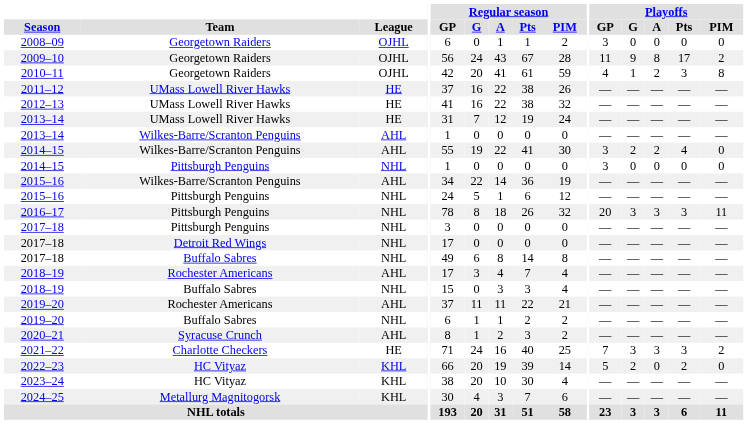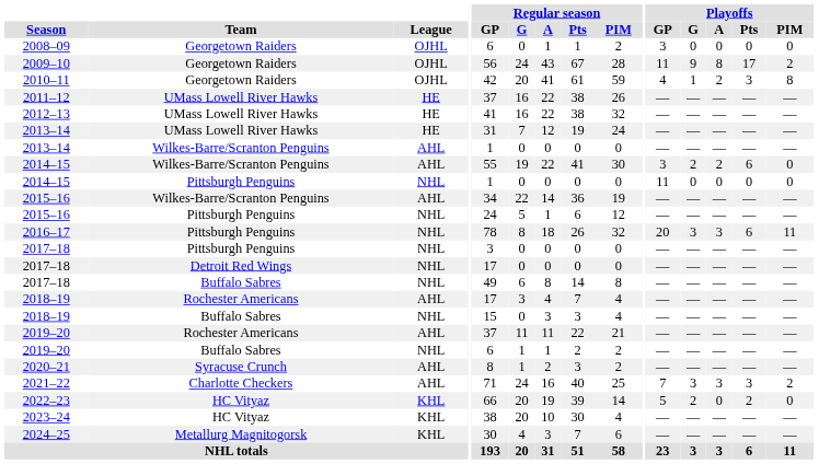 <table border="0" cellpadding="1" cellspacing="0" style="text-align:center; width:60em">
 <tr bgcolor="#e0e0e0">
 <th colspan="3" bgcolor="#ffffff"></th>
 <th rowspan="101" bgcolor="#ffffff"></th>
 <th colspan="5"><a href='#'>Regular season</a></th>
 <th rowspan="101" bgcolor="#ffffff"></th>
 <th colspan="5"><a href='#'>Playoffs</a></th>
 </tr>
 <tr bgcolor="#e0e0e0">
 <th><a href='#'>Season</a></th>
 <th>Team</th>
 <th>League</th>
 <th>GP</th>
 <th><a href='#'>G</a></th>
 <th><a href='#'>A</a></th>
 <th><a href='#'>Pts</a></th>
 <th><a href='#'>PIM</a></th>
 <th>GP</th>
 <th>G</th>
 <th>A</th>
 <th>Pts</th>
 <th>PIM</th>
 </tr>
 <tr ALIGN="centre">
 <td><a href='#'>2008–09</a></td>
 <td><a href='#'>Georgetown Raiders</a></td>
 <td><a href='#'>OJHL</a></td>
 <td>6</td>
 <td>0</td>
 <td>1</td>
 <td>1</td>
 <td>2</td>
 <td>3</td>
 <td>0</td>
 <td>0</td>
 <td>0</td>
 <td>0</td>
 </tr>
 <tr ALIGN="centre" bgcolor="#f0f0f0">
 <td><a href='#'>2009–10</a></td>
 <td>Georgetown Raiders</td>
 <td>OJHL</td>
 <td>56</td>
 <td>24</td>
 <td>43</td>
 <td>67</td>
 <td>28</td>
 <td>11</td>
 <td>9</td>
 <td>8</td>
 <td>17</td>
 <td>2</td>
 </tr>
 <tr ALIGN="centre">
 <td><a href='#'>2010–11</a></td>
 <td>Georgetown Raiders</td>
 <td>OJHL</td>
 <td>42</td>
 <td>20</td>
 <td>41</td>
 <td>61</td>
 <td>59</td>
 <td>4</td>
 <td>1</td>
 <td>2</td>
 <td>3</td>
 <td>8</td>
 </tr>
 <tr ALIGN="centre" bgcolor="#f0f0f0">
 <td><a href='#'>2011–12</a></td>
 <td><a href='#'>UMass Lowell River Hawks</a></td>
 <td><a href='#'>HE</a></td>
 <td>37</td>
 <td>16</td>
 <td>22</td>
 <td>38</td>
 <td>26</td>
 <td>—</td>
 <td>—</td>
 <td>—</td>
 <td>—</td>
 <td>—</td>
 </tr>
 <tr ALIGN="centre">
 <td><a href='#'>2012–13</a></td>
 <td>UMass Lowell River Hawks</td>
 <td>HE</td>
 <td>41</td>
 <td>16</td>
 <td>22</td>
 <td>38</td>
 <td>32</td>
 <td>—</td>
 <td>—</td>
 <td>—</td>
 <td>—</td>
 <td>—</td>
 </tr>
 <tr ALIGN="centre" bgcolor="#f0f0f0">
 <td><a href='#'>2013–14</a></td>
 <td>UMass Lowell River Hawks</td>
 <td>HE</td>
 <td>31</td>
 <td>7</td>
 <td>12</td>
 <td>19</td>
 <td>24</td>
 <td>—</td>
 <td>—</td>
 <td>—</td>
 <td>—</td>
 <td>—</td>
 </tr>
 <tr ALIGN="centre">
 <td><a href='#'>2013–14</a></td>
 <td><a href='#'>Wilkes-Barre/Scranton Penguins</a></td>
 <td><a href='#'>AHL</a></td>
 <td>1</td>
 <td>0</td>
 <td>0</td>
 <td>0</td>
 <td>0</td>
 <td>—</td>
 <td>—</td>
 <td>—</td>
 <td>—</td>
 <td>—</td>
 </tr>
 <tr ALIGN="centre" bgcolor="#f0f0f0">
 <td><a href='#'>2014–15</a></td>
 <td>Wilkes-Barre/Scranton Penguins</td>
 <td>AHL</td>
 <td>55</td>
 <td>19</td>
 <td>22</td>
 <td>41</td>
 <td>30</td>
 <td>3</td>
 <td>2</td>
 <td>2</td>
-<td>4</td>
+<td>6</td>
 <td>0</td>
 </tr>
 <tr ALIGN="centre">
 <td><a href='#'>2014–15</a></td>
 <td><a href='#'>Pittsburgh Penguins</a></td>
 <td><a href='#'>NHL</a></td>
 <td>1</td>
 <td>0</td>
 <td>0</td>
 <td>0</td>
 <td>0</td>
-<td>3</td>
+<td>11</td>
 <td>0</td>
 <td>0</td>
 <td>0</td>
 <td>0</td>
 </tr>
 <tr ALIGN="centre" bgcolor="#f0f0f0">
 <td><a href='#'>2015–16</a></td>
 <td>Wilkes-Barre/Scranton Penguins</td>
 <td>AHL</td>
 <td>34</td>
 <td>22</td>
 <td>14</td>
 <td>36</td>
 <td>19</td>
 <td>—</td>
 <td>—</td>
 <td>—</td>
 <td>—</td>
 <td>—</td>
 </tr>
 <tr ALIGN="centre">
 <td><a href='#'>2015–16</a></td>
 <td>Pittsburgh Penguins</td>
 <td>NHL</td>
 <td>24</td>
 <td>5</td>
 <td>1</td>
 <td>6</td>
 <td>12</td>
 <td>—</td>
 <td>—</td>
 <td>—</td>
 <td>—</td>
 <td>—</td>
 </tr>
 <tr ALIGN="centre" bgcolor="#f0f0f0">
 <td><a href='#'>2016–17</a></td>
 <td>Pittsburgh Penguins</td>
 <td>NHL</td>
 <td>78</td>
 <td>8</td>
 <td>18</td>
 <td>26</td>
 <td>32</td>
 <td>20</td>
 <td>3</td>
 <td>3</td>
-<td>3</td>
+<td>6</td>
 <td>11</td>
 </tr>
 <tr ALIGN="centre">
 <td><a href='#'>2017–18</a></td>
 <td>Pittsburgh Penguins</td>
 <td>NHL</td>
 <td>3</td>
 <td>0</td>
 <td>0</td>
 <td>0</td>
 <td>0</td>
 <td>—</td>
 <td>—</td>
 <td>—</td>
 <td>—</td>
 <td>—</td>
 </tr>
 <tr ALIGN="centre" bgcolor="#f0f0f0">
 <td>2017–18</td>
 <td><a href='#'>Detroit Red Wings</a></td>
 <td>NHL</td>
 <td>17</td>
 <td>0</td>
 <td>0</td>
 <td>0</td>
 <td>0</td>
 <td>—</td>
 <td>—</td>
 <td>—</td>
 <td>—</td>
 <td>—</td>
 </tr>
 <tr ALIGN="centre">
 <td>2017–18</td>
 <td><a href='#'>Buffalo Sabres</a></td>
 <td>NHL</td>
 <td>49</td>
 <td>6</td>
 <td>8</td>
 <td>14</td>
 <td>8</td>
 <td>—</td>
 <td>—</td>
 <td>—</td>
 <td>—</td>
 <td>—</td>
 </tr>
 <tr ALIGN="centre" bgcolor="#f0f0f0">
 <td><a href='#'>2018–19</a></td>
 <td><a href='#'>Rochester Americans</a></td>
 <td>AHL</td>
 <td>17</td>
 <td>3</td>
 <td>4</td>
 <td>7</td>
 <td>4</td>
 <td>—</td>
 <td>—</td>
 <td>—</td>
 <td>—</td>
 <td>—</td>
 </tr>
 <tr ALIGN="centre">
 <td><a href='#'>2018–19</a></td>
 <td>Buffalo Sabres</td>
 <td>NHL</td>
 <td>15</td>
 <td>0</td>
 <td>3</td>
 <td>3</td>
 <td>4</td>
 <td>—</td>
 <td>—</td>
 <td>—</td>
 <td>—</td>
 <td>—</td>
 </tr>
 <tr ALIGN="centre" bgcolor="#f0f0f0">
 <td><a href='#'>2019–20</a></td>
 <td>Rochester Americans</td>
 <td>AHL</td>
 <td>37</td>
 <td>11</td>
 <td>11</td>
 <td>22</td>
 <td>21</td>
 <td>—</td>
 <td>—</td>
 <td>—</td>
 <td>—</td>
 <td>—</td>
 </tr>
 <tr ALIGN="centre">
 <td><a href='#'>2019–20</a></td>
 <td>Buffalo Sabres</td>
 <td>NHL</td>
 <td>6</td>
 <td>1</td>
 <td>1</td>
 <td>2</td>
 <td>2</td>
 <td>—</td>
 <td>—</td>
 <td>—</td>
 <td>—</td>
 <td>—</td>
 </tr>
 <tr ALIGN="centre" bgcolor="#f0f0f0">
 <td><a href='#'>2020–21</a></td>
 <td><a href='#'>Syracuse Crunch</a></td>
 <td>AHL</td>
 <td>8</td>
 <td>1</td>
 <td>2</td>
 <td>3</td>
 <td>2</td>
 <td>—</td>
 <td>—</td>
 <td>—</td>
 <td>—</td>
 <td>—</td>
 </tr>
 <tr ALIGN="centre">
 <td><a href='#'>2021–22</a></td>
 <td><a href='#'>Charlotte Checkers</a></td>
-<td>HE</td>
+<td>AHL</td>
 <td>71</td>
 <td>24</td>
 <td>16</td>
 <td>40</td>
 <td>25</td>
 <td>7</td>
 <td>3</td>
 <td>3</td>
 <td>3</td>
 <td>2</td>
 </tr>
 <tr ALIGN="centre" bgcolor="#f0f0f0">
 <td><a href='#'>2022–23</a></td>
 <td><a href='#'>HC Vityaz</a></td>
 <td><a href='#'>KHL</a></td>
 <td>66</td>
 <td>20</td>
 <td>19</td>
 <td>39</td>
 <td>14</td>
 <td>5</td>
 <td>2</td>
 <td>0</td>
 <td>2</td>
 <td>0</td>
 </tr>
 <tr ALIGN="centre">
 <td><a href='#'>2023–24</a></td>
 <td>HC Vityaz</td>
 <td>KHL</td>
 <td>38</td>
 <td>20</td>
 <td>10</td>
 <td>30</td>
 <td>4</td>
 <td>—</td>
 <td>—</td>
 <td>—</td>
 <td>—</td>
 <td>—</td>
 </tr>
 <tr ALIGN="centre" bgcolor="#f0f0f0">
 <td><a href='#'>2024–25</a></td>
 <td><a href='#'>Metallurg Magnitogorsk</a></td>
 <td>KHL</td>
 <td>30</td>
 <td>4</td>
 <td>3</td>
 <td>7</td>
 <td>6</td>
 <td>—</td>
 <td>—</td>
 <td>—</td>
 <td>—</td>
 <td>—</td>
 </tr>
 <tr bgcolor="#e0e0e0">
 <th colspan="3">NHL totals</th>
 <th>193</th>
 <th>20</th>
 <th>31</th>
 <th>51</th>
 <th>58</th>
 <th>23</th>
 <th>3</th>
 <th>3</th>
 <th>6</th>
 <th>11</th>
 </tr>
 </table>
